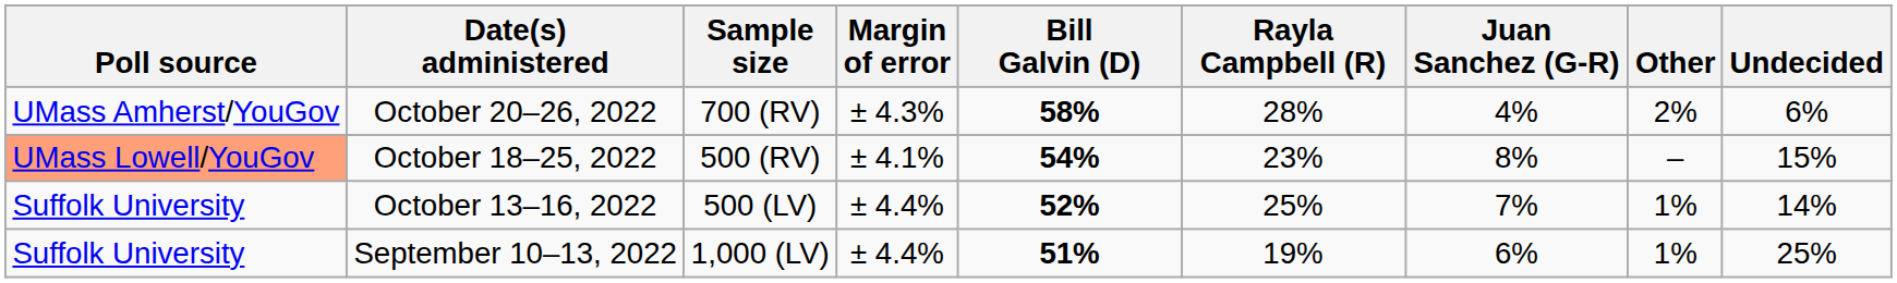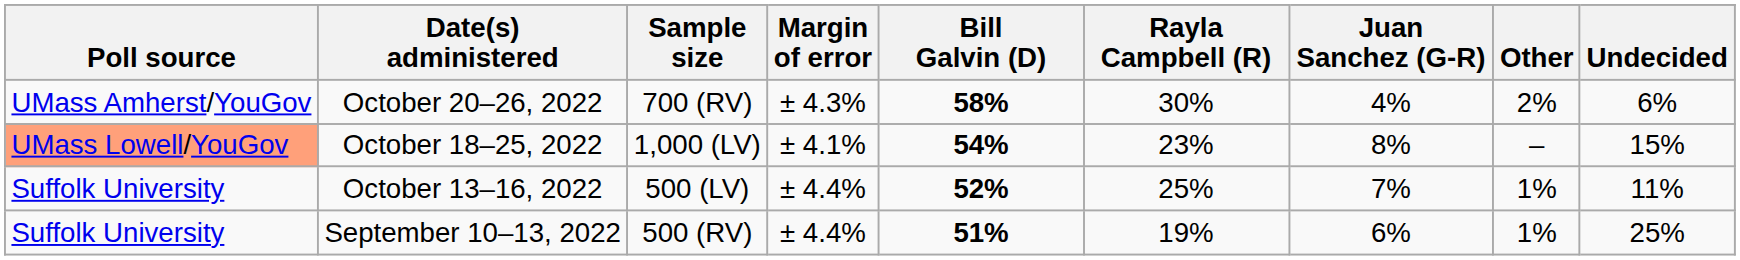 <table class="wikitable" style="font-size:90%;text-align:center;">
 <tr valign=bottom>
 <th>Poll source</th>
 <th>Date(s)<br>administered</th>
 <th>Sample<br>size</th>
 <th>Margin<br>of error</th>
 <th style="width:100px;">Bill<br>Galvin (D)</th>
 <th style="width:100px;">Rayla<br>Campbell (R)</th>
 <th style="width:100px;">Juan<br>Sanchez (G-R)</th>
 <th>Other</th>
 <th>Undecided</th>
 </tr>
 <tr>
 <td style="text-align:left;"><a href='#'>UMass Amherst</a>/<a href='#'>YouGov</a></td>
 <td>October 20–26, 2022</td>
 <td>700 (RV)</td>
 <td>± 4.3%</td>
 <td><strong>58%</strong></td>
-<td>28%</td>
+<td>30%</td>
 <td>4%</td>
 <td>2%</td>
 <td>6%</td>
 </tr>
 <tr>
 <td style="background: lightsalmon; text-align:left;"><a href='#'>UMass Lowell</a>/<a href='#'>YouGov</a></td>
 <td>October 18–25, 2022</td>
-<td>500 (RV)</td>
+<td>1,000 (LV)</td>
 <td>± 4.1%</td>
 <td><strong>54%</strong></td>
 <td>23%</td>
 <td>8%</td>
 <td>–</td>
 <td>15%</td>
 </tr>
 <tr>
 <td style="text-align:left;"><a href='#'>Suffolk University</a></td>
 <td>October 13–16, 2022</td>
 <td>500 (LV)</td>
 <td>± 4.4%</td>
 <td><strong>52%</strong></td>
 <td>25%</td>
 <td>7%</td>
 <td>1%</td>
-<td>14%</td>
+<td>11%</td>
 </tr>
 <tr>
 <td style="text-align:left;"><a href='#'>Suffolk University</a></td>
 <td>September 10–13, 2022</td>
-<td>1,000 (LV)</td>
+<td>500 (RV)</td>
 <td>± 4.4%</td>
 <td><strong>51%</strong></td>
 <td>19%</td>
 <td>6%</td>
 <td>1%</td>
 <td>25%</td>
 </tr>
 </table>
